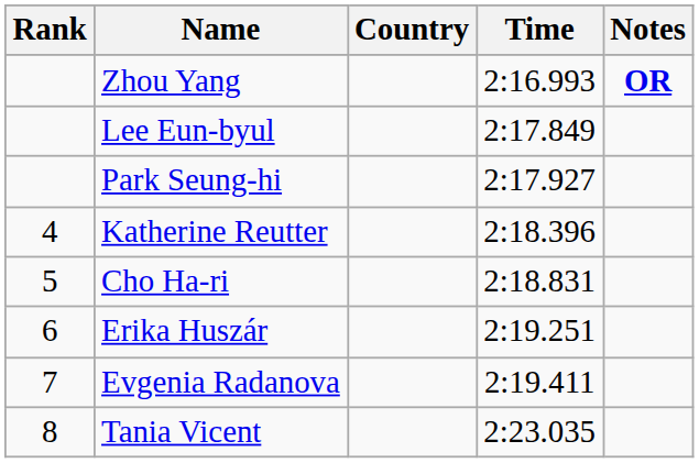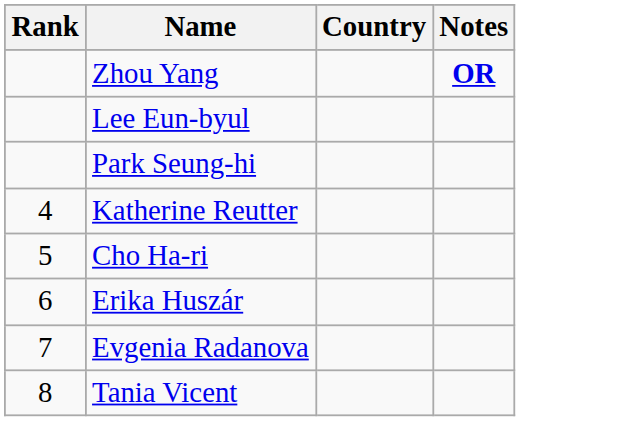 <table class="wikitable sortable" style="text-align:center">
 <tr>
 <th>Rank</th>
 <th>Name</th>
 <th>Country</th>
-<th>Time</th>
 <th>Notes</th>
 </tr>
 <tr>
 <td></td>
 <td align=left><a href='#'>Zhou Yang</a></td>
 <td align=left></td>
-<td>2:16.993</td>
 <td><strong><a href='#'>OR</a></strong></td>
 </tr>
 <tr>
 <td></td>
 <td align=left><a href='#'>Lee Eun-byul</a></td>
 <td align=left></td>
-<td>2:17.849</td>
 <td></td>
 </tr>
 <tr>
 <td></td>
 <td align=left><a href='#'>Park Seung-hi</a></td>
 <td align=left></td>
-<td>2:17.927</td>
 <td></td>
 </tr>
 <tr>
 <td>4</td>
 <td align=left><a href='#'>Katherine Reutter</a></td>
 <td align=left></td>
-<td>2:18.396</td>
 <td></td>
 </tr>
 <tr>
 <td>5</td>
 <td align=left><a href='#'>Cho Ha-ri</a></td>
 <td align=left></td>
-<td>2:18.831</td>
 <td></td>
 </tr>
 <tr>
 <td>6</td>
 <td align=left><a href='#'>Erika Huszár</a></td>
 <td align=left></td>
-<td>2:19.251</td>
 <td></td>
 </tr>
 <tr>
 <td>7</td>
 <td align=left><a href='#'>Evgenia Radanova</a></td>
 <td align=left></td>
-<td>2:19.411</td>
 <td></td>
 </tr>
 <tr>
 <td>8</td>
 <td align=left><a href='#'>Tania Vicent</a></td>
 <td align=left></td>
-<td>2:23.035</td>
 <td></td>
 </tr>
 </table>
